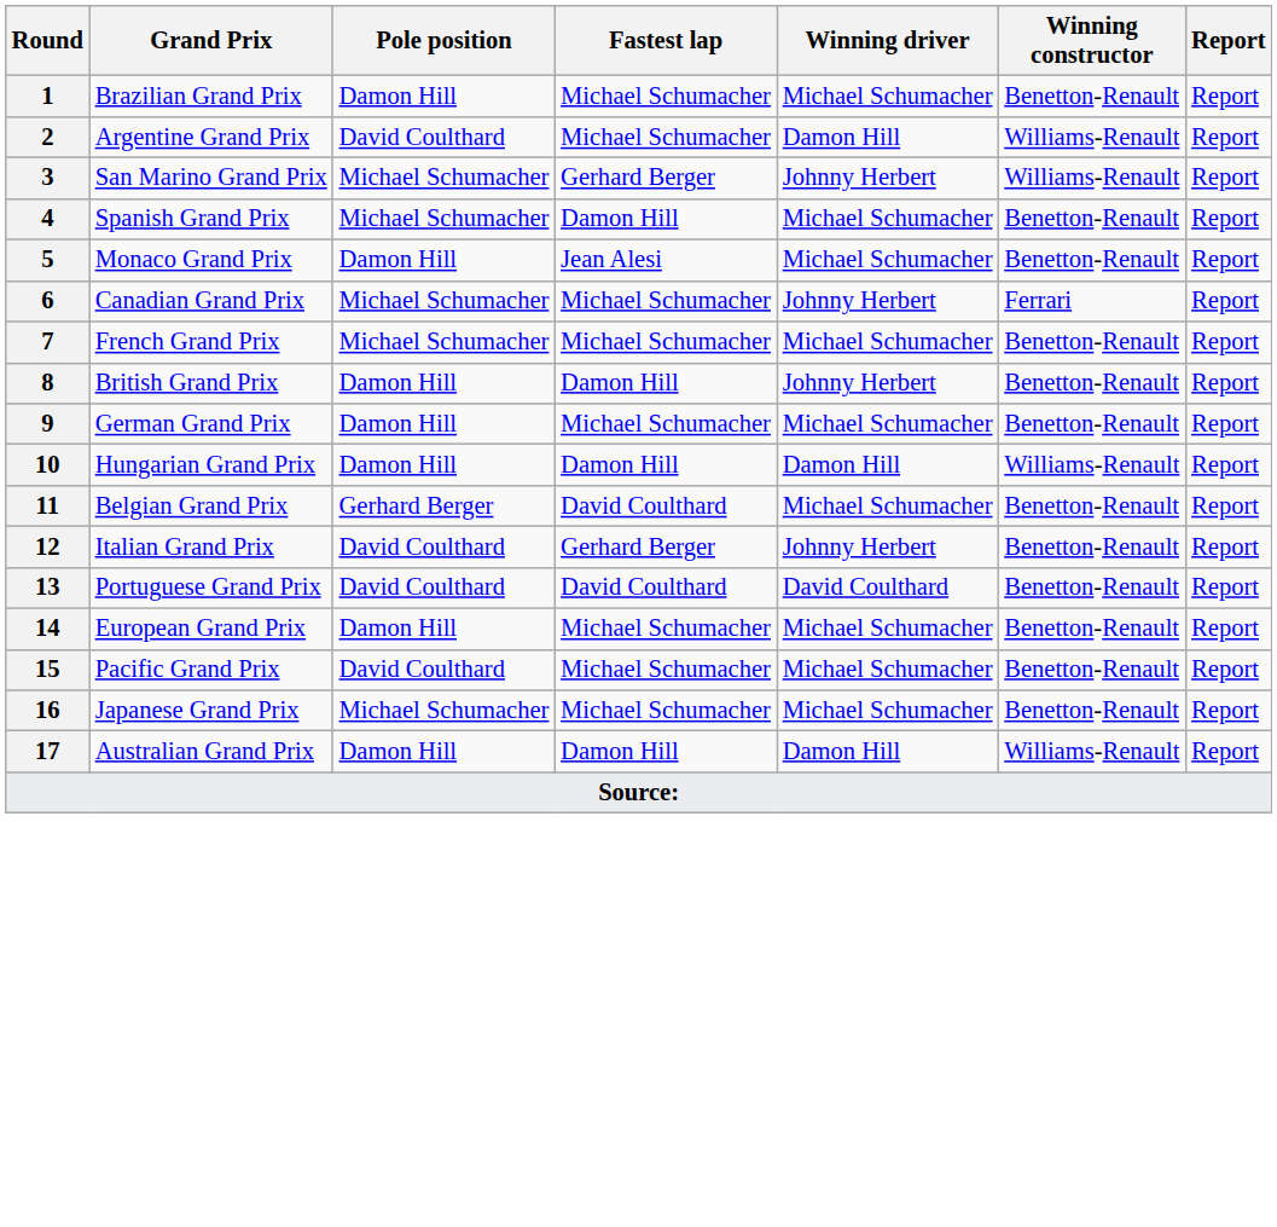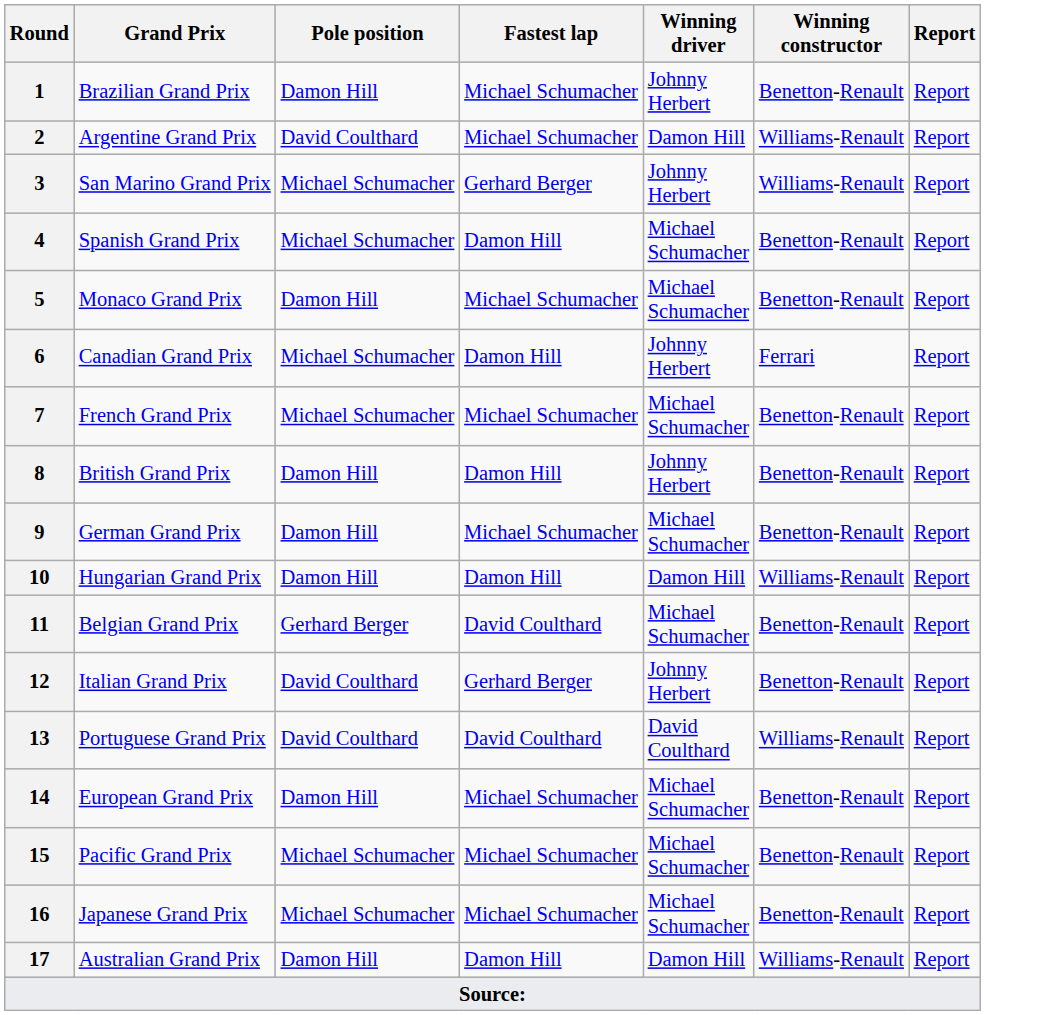 <table class="wikitable sortable" style="font-size: 85%;">
 <tr>
 <th>Round</th>
 <th>Grand Prix</th>
 <th>Pole position</th>
 <th>Fastest lap</th>
 <th>Winning driver</th>
 <th>Winning constructor</th>
 <th>Report</th>
 </tr>
 <tr>
 <th>1</th>
 <td> <a href='#'>Brazilian Grand Prix</a></td>
 <td> <a href='#'>Damon Hill</a></td>
 <td nowrap> <a href='#'>Michael Schumacher</a></td>
-<td nowrap> <a href='#'>Michael Schumacher</a></td>
+<td> <a href='#'>Johnny Herbert</a></td>
 <td nowrap> <a href='#'>Benetton</a>-<a href='#'>Renault</a></td>
 <td><a href='#'>Report</a></td>
 </tr>
 <tr>
 <th>2</th>
 <td> <a href='#'>Argentine Grand Prix</a></td>
 <td> <a href='#'>David Coulthard</a></td>
 <td> <a href='#'>Michael Schumacher</a></td>
 <td> <a href='#'>Damon Hill</a></td>
 <td nowrap> <a href='#'>Williams</a>-<a href='#'>Renault</a></td>
 <td><a href='#'>Report</a></td>
 </tr>
 <tr>
 <th>3</th>
 <td nowrap> <a href='#'>San Marino Grand Prix</a></td>
 <td nowrap> <a href='#'>Michael Schumacher</a></td>
 <td> <a href='#'>Gerhard Berger</a></td>
 <td> <a href='#'>Johnny Herbert</a></td>
 <td> <a href='#'>Williams</a>-<a href='#'>Renault</a></td>
 <td><a href='#'>Report</a></td>
 </tr>
 <tr>
 <th>4</th>
 <td> <a href='#'>Spanish Grand Prix</a></td>
 <td> <a href='#'>Michael Schumacher</a></td>
 <td> <a href='#'>Damon Hill</a></td>
 <td> <a href='#'>Michael Schumacher</a></td>
 <td> <a href='#'>Benetton</a>-<a href='#'>Renault</a></td>
 <td><a href='#'>Report</a></td>
 </tr>
 <tr>
 <th>5</th>
 <td> <a href='#'>Monaco Grand Prix</a></td>
 <td> <a href='#'>Damon Hill</a></td>
-<td> <a href='#'>Jean Alesi</a></td>
+<td> <a href='#'>Michael Schumacher</a></td>
 <td> <a href='#'>Michael Schumacher</a></td>
 <td> <a href='#'>Benetton</a>-<a href='#'>Renault</a></td>
 <td><a href='#'>Report</a></td>
 </tr>
 <tr>
 <th>6</th>
 <td> <a href='#'>Canadian Grand Prix</a></td>
 <td> <a href='#'>Michael Schumacher</a></td>
-<td> <a href='#'>Michael Schumacher</a></td>
+<td> <a href='#'>Damon Hill</a></td>
 <td> <a href='#'>Johnny Herbert</a></td>
 <td> <a href='#'>Ferrari</a></td>
 <td><a href='#'>Report</a></td>
 </tr>
 <tr>
 <th>7</th>
 <td> <a href='#'>French Grand Prix</a></td>
 <td> <a href='#'>Michael Schumacher</a></td>
 <td> <a href='#'>Michael Schumacher</a></td>
 <td> <a href='#'>Michael Schumacher</a></td>
 <td> <a href='#'>Benetton</a>-<a href='#'>Renault</a></td>
 <td><a href='#'>Report</a></td>
 </tr>
 <tr>
 <th>8</th>
 <td> <a href='#'>British Grand Prix</a></td>
 <td> <a href='#'>Damon Hill</a></td>
 <td> <a href='#'>Damon Hill</a></td>
 <td> <a href='#'>Johnny Herbert</a></td>
 <td> <a href='#'>Benetton</a>-<a href='#'>Renault</a></td>
 <td><a href='#'>Report</a></td>
 </tr>
 <tr>
 <th>9</th>
 <td> <a href='#'>German Grand Prix</a></td>
 <td> <a href='#'>Damon Hill</a></td>
 <td> <a href='#'>Michael Schumacher</a></td>
 <td> <a href='#'>Michael Schumacher</a></td>
 <td> <a href='#'>Benetton</a>-<a href='#'>Renault</a></td>
 <td><a href='#'>Report</a></td>
 </tr>
 <tr>
 <th>10</th>
 <td> <a href='#'>Hungarian Grand Prix</a></td>
 <td> <a href='#'>Damon Hill</a></td>
 <td> <a href='#'>Damon Hill</a></td>
 <td> <a href='#'>Damon Hill</a></td>
 <td> <a href='#'>Williams</a>-<a href='#'>Renault</a></td>
 <td><a href='#'>Report</a></td>
 </tr>
 <tr>
 <th>11</th>
 <td> <a href='#'>Belgian Grand Prix</a></td>
 <td> <a href='#'>Gerhard Berger</a></td>
 <td> <a href='#'>David Coulthard</a></td>
 <td> <a href='#'>Michael Schumacher</a></td>
 <td> <a href='#'>Benetton</a>-<a href='#'>Renault</a></td>
 <td><a href='#'>Report</a></td>
 </tr>
 <tr>
 <th>12</th>
 <td> <a href='#'>Italian Grand Prix</a></td>
 <td> <a href='#'>David Coulthard</a></td>
 <td> <a href='#'>Gerhard Berger</a></td>
 <td> <a href='#'>Johnny Herbert</a></td>
 <td> <a href='#'>Benetton</a>-<a href='#'>Renault</a></td>
 <td><a href='#'>Report</a></td>
 </tr>
 <tr>
 <th>13</th>
 <td nowrap> <a href='#'>Portuguese Grand Prix</a></td>
 <td> <a href='#'>David Coulthard</a></td>
 <td> <a href='#'>David Coulthard</a></td>
 <td> <a href='#'>David Coulthard</a></td>
-<td> <a href='#'>Benetton</a>-<a href='#'>Renault</a></td>
+<td> <a href='#'>Williams</a>-<a href='#'>Renault</a></td>
 <td><a href='#'>Report</a></td>
 </tr>
 <tr>
 <th>14</th>
 <td> <a href='#'>European Grand Prix</a></td>
 <td> <a href='#'>Damon Hill</a></td>
 <td> <a href='#'>Michael Schumacher</a></td>
 <td> <a href='#'>Michael Schumacher</a></td>
 <td> <a href='#'>Benetton</a>-<a href='#'>Renault</a></td>
 <td><a href='#'>Report</a></td>
 </tr>
 <tr>
 <th>15</th>
 <td> <a href='#'>Pacific Grand Prix</a></td>
-<td> <a href='#'>David Coulthard</a></td>
+<td nowrap> <a href='#'>Michael Schumacher</a></td>
 <td> <a href='#'>Michael Schumacher</a></td>
 <td> <a href='#'>Michael Schumacher</a></td>
 <td> <a href='#'>Benetton</a>-<a href='#'>Renault</a></td>
 <td><a href='#'>Report</a></td>
 </tr>
 <tr>
 <th>16</th>
 <td> <a href='#'>Japanese Grand Prix</a></td>
 <td> <a href='#'>Michael Schumacher</a></td>
 <td> <a href='#'>Michael Schumacher</a></td>
 <td> <a href='#'>Michael Schumacher</a></td>
 <td> <a href='#'>Benetton</a>-<a href='#'>Renault</a></td>
 <td><a href='#'>Report</a></td>
 </tr>
 <tr>
 <th>17</th>
 <td> <a href='#'>Australian Grand Prix</a></td>
 <td> <a href='#'>Damon Hill</a></td>
 <td> <a href='#'>Damon Hill</a></td>
 <td> <a href='#'>Damon Hill</a></td>
 <td> <a href='#'>Williams</a>-<a href='#'>Renault</a></td>
 <td><a href='#'>Report</a></td>
 </tr>
 <tr class="sortbottom">
 <td colspan="7" style="background-color:#EAECF0;text-align:center"><strong>Source:</strong></td>
 </tr>
 </table>
